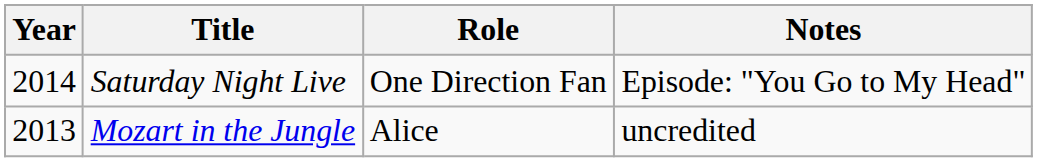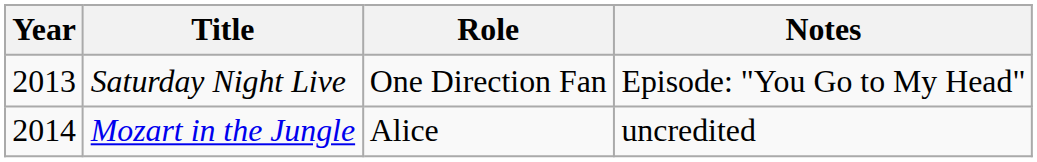 <table class="wikitable sortable">
 <tr>
 <th>Year</th>
 <th>Title</th>
 <th>Role</th>
 <th class="unsortable">Notes</th>
 </tr>
 <tr>
-<td>2014</td>
+<td>2013</td>
 <td><em>Saturday Night Live</em></td>
 <td>One Direction Fan</td>
 <td>Episode: "You Go to My Head"</td>
 </tr>
 <tr>
-<td>2013</td>
+<td>2014</td>
 <td><em><a href='#'>Mozart in the Jungle</a></em></td>
 <td>Alice</td>
 <td>uncredited</td>
 </tr>
 </table>
